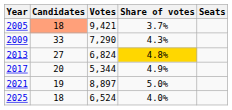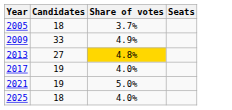 <table class="wikitable" style="text-align:center">
 <tr>
 <th>Year</th>
 <th>Candidates</th>
-<th>Votes</th>
 <th>Share of votes</th>
 <th>Seats</th>
 </tr>
 <tr>
 <td><a href='#'>2005</a></td>
-<td style="background: lightsalmon;">18</td>
-<td>9,421</td>
+<td>18</td>
 <td>3.7%</td>
 <td></td>
 </tr>
 <tr>
 <td><a href='#'>2009</a></td>
 <td>33</td>
-<td>7,290</td>
-<td>4.3%</td>
+<td>4.9%</td>
 <td></td>
 </tr>
 <tr>
 <td><a href='#'>2013</a></td>
 <td>27</td>
-<td>6,824</td>
 <td style="background: gold;">4.8%</td>
 <td></td>
 </tr>
 <tr>
 <td><a href='#'>2017</a></td>
-<td>20</td>
-<td>5,344</td>
-<td>4.9%</td>
+<td>19</td>
+<td>4.0%</td>
 <td></td>
 </tr>
 <tr>
 <td><a href='#'>2021</a></td>
 <td>19</td>
-<td>8,897</td>
 <td>5.0%</td>
 <td></td>
 </tr>
 <tr>
 <td><a href='#'>2025</a></td>
 <td>18</td>
-<td>6,524</td>
 <td>4.0%</td>
 <td></td>
 </tr>
 </table>
